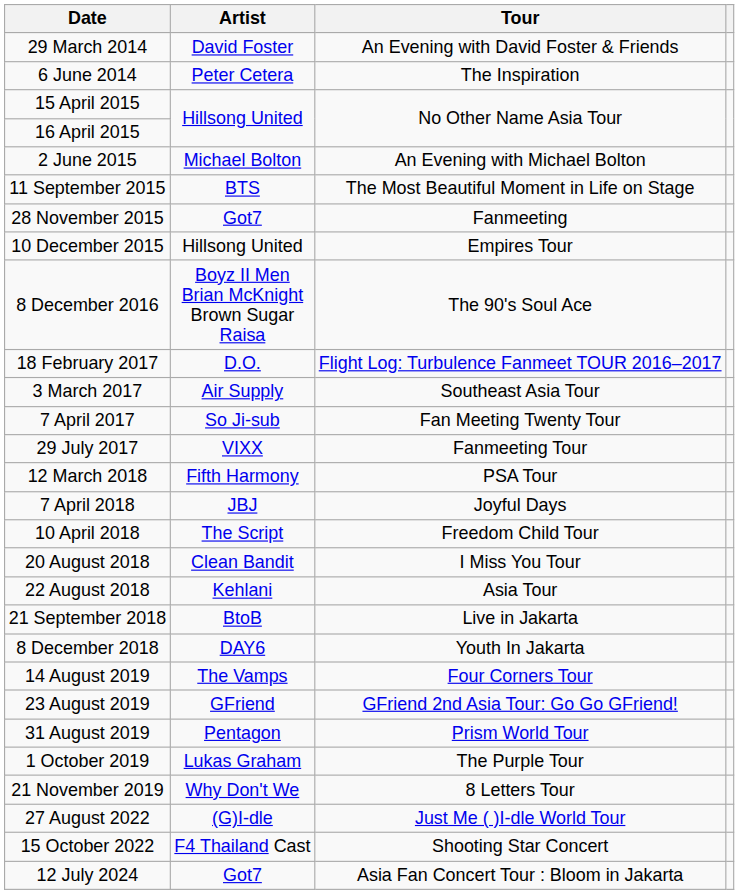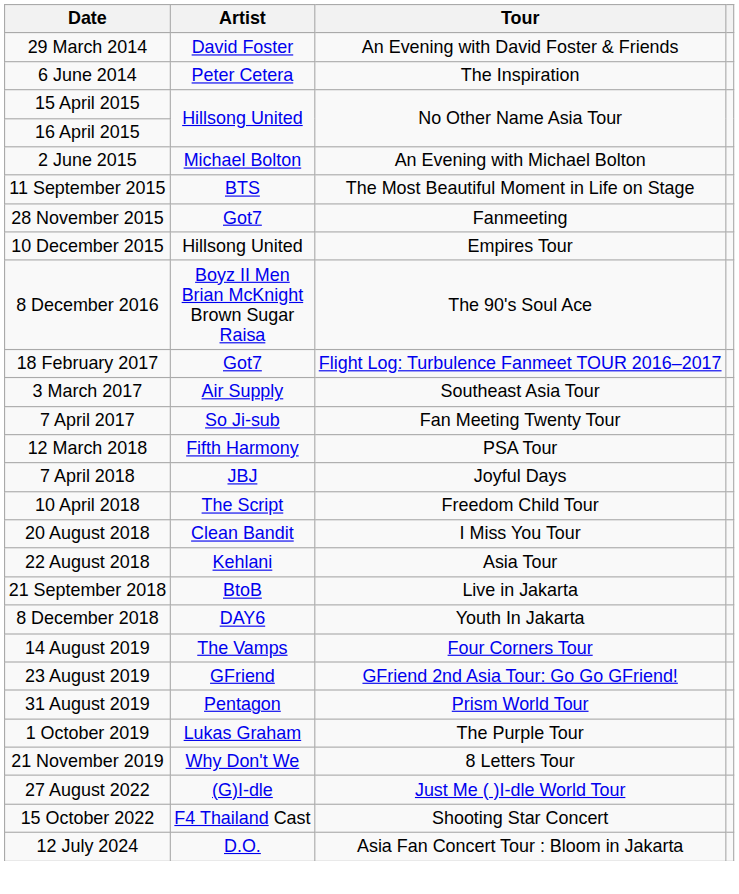 <table class="wikitable" style="text-align: center;font-size:100%;">
 <tr>
 <th>Date</th>
 <th>Artist</th>
 <th>Tour</th>
 <th></th>
 </tr>
 <tr>
 <td>29 March 2014</td>
 <td> <a href='#'>David Foster</a></td>
 <td>An Evening with David Foster & Friends</td>
 <td></td>
 </tr>
 <tr>
 <td>6 June 2014</td>
 <td> <a href='#'>Peter Cetera</a></td>
 <td>The Inspiration</td>
 <td></td>
 </tr>
 <tr>
 <td>15 April 2015</td>
 <td rowspan="2"> <a href='#'>Hillsong United</a></td>
 <td rowspan="2">No Other Name Asia Tour</td>
 <td rowspan="2"></td>
 </tr>
 <tr>
 <td>16 April 2015</td>
 </tr>
 <tr>
 <td>2 June 2015</td>
 <td> <a href='#'>Michael Bolton</a></td>
 <td>An Evening with Michael Bolton</td>
 <td></td>
 </tr>
 <tr>
 <td>11 September 2015</td>
 <td> <a href='#'>BTS</a></td>
 <td>The Most Beautiful Moment in Life on Stage</td>
 <td></td>
 </tr>
 <tr>
 <td>28 November 2015</td>
 <td> <a href='#'>Got7</a></td>
 <td>Fanmeeting</td>
 <td></td>
 </tr>
 <tr>
 <td>10 December 2015</td>
 <td> Hillsong United</td>
 <td>Empires Tour</td>
 <td></td>
 </tr>
 <tr>
 <td>8 December 2016</td>
 <td> <a href='#'>Boyz II Men</a><br> <a href='#'>Brian McKnight</a><br> Brown Sugar<br> <a href='#'>Raisa</a></td>
 <td>The 90's Soul Ace</td>
 <td></td>
 </tr>
 <tr>
 <td>18 February 2017</td>
-<td> <a href='#'>D.O.</a></td>
+<td> <a href='#'>Got7</a></td>
 <td><a href='#'>Flight Log: Turbulence Fanmeet TOUR 2016–2017</a></td>
 <td></td>
 </tr>
 <tr>
 <td>3 March 2017</td>
 <td> <a href='#'>Air Supply</a></td>
 <td>Southeast Asia Tour</td>
 <td></td>
 </tr>
 <tr>
 <td>7 April 2017</td>
 <td> <a href='#'>So Ji-sub</a></td>
 <td>Fan Meeting Twenty Tour</td>
-<td></td>
-</tr>
-<tr>
-<td>29 July 2017</td>
-<td> <a href='#'>VIXX</a></td>
-<td>Fanmeeting Tour</td>
 <td></td>
 </tr>
 <tr>
 <td>12 March 2018</td>
 <td> <a href='#'>Fifth Harmony</a></td>
 <td>PSA Tour</td>
 <td></td>
 </tr>
 <tr>
 <td>7 April 2018</td>
 <td> <a href='#'>JBJ</a></td>
 <td>Joyful Days</td>
 <td></td>
 </tr>
 <tr>
 <td>10 April 2018</td>
 <td> <a href='#'>The Script</a></td>
 <td>Freedom Child Tour</td>
 <td></td>
 </tr>
 <tr>
 <td>20 August 2018</td>
 <td> <a href='#'>Clean Bandit</a></td>
 <td>I Miss You Tour</td>
 <td></td>
 </tr>
 <tr>
 <td>22 August 2018</td>
 <td> <a href='#'>Kehlani</a></td>
 <td>Asia Tour</td>
 <td></td>
 </tr>
 <tr>
 <td>21 September 2018</td>
 <td> <a href='#'>BtoB</a></td>
 <td>Live in Jakarta</td>
 <td></td>
 </tr>
 <tr>
 <td>8 December 2018</td>
 <td><a href='#'>DAY6</a></td>
 <td>Youth In Jakarta</td>
 <td></td>
 </tr>
 <tr>
 <td>14 August 2019</td>
 <td> <a href='#'>The Vamps</a></td>
 <td><a href='#'>Four Corners Tour</a></td>
 <td></td>
 </tr>
 <tr>
 <td>23 August 2019</td>
 <td> <a href='#'>GFriend</a></td>
 <td><a href='#'>GFriend 2nd Asia Tour: Go Go GFriend!</a></td>
 <td></td>
 </tr>
 <tr>
 <td>31 August 2019</td>
 <td> <a href='#'>Pentagon</a></td>
 <td><a href='#'>Prism World Tour</a></td>
 <td></td>
 </tr>
 <tr>
 <td>1 October 2019</td>
 <td> <a href='#'>Lukas Graham</a></td>
 <td>The Purple Tour</td>
 <td></td>
 </tr>
 <tr>
 <td>21 November 2019</td>
 <td> <a href='#'>Why Don't We</a></td>
 <td>8 Letters Tour</td>
 <td></td>
 </tr>
 <tr>
 <td>27 August 2022</td>
 <td> <a href='#'>(G)I-dle</a></td>
 <td><a href='#'>Just Me ( )I-dle World Tour</a></td>
 <td></td>
 </tr>
 <tr>
 <td>15 October 2022</td>
 <td> <a href='#'>F4 Thailand</a> Cast</td>
 <td>Shooting Star Concert</td>
 <td></td>
 </tr>
 <tr>
 <td>12 July 2024</td>
-<td> <a href='#'>Got7</a></td>
+<td> <a href='#'>D.O.</a></td>
 <td>Asia Fan Concert Tour : Bloom in Jakarta</td>
 </tr>
 </table>
